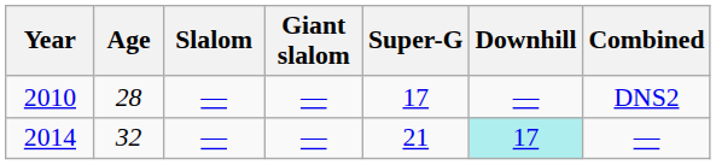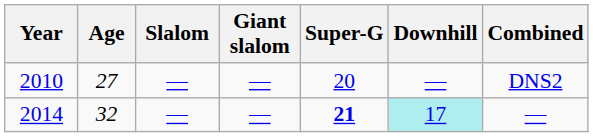 <table class=wikitable style="text-align:center">
 <tr>
 <th>  Year  </th>
 <th> Age </th>
 <th> Slalom </th>
 <th> Giant <br> slalom </th>
 <th>Super-G</th>
 <th>Downhill</th>
 <th>Combined</th>
 </tr>
 <tr>
 <td><a href='#'>2010</a></td>
-<td><em>28</em></td>
+<td><em>27</em></td>
 <td><a href='#'>—</a></td>
 <td><a href='#'>—</a></td>
-<td><a href='#'>17</a></td>
+<td><a href='#'>20</a></td>
 <td><a href='#'>—</a></td>
 <td><a href='#'>DNS2</a></td>
 </tr>
 <tr>
 <td><a href='#'>2014</a></td>
 <td><em>32</em></td>
 <td><a href='#'>—</a></td>
 <td><a href='#'>—</a></td>
-<td><a href='#'>21</a></td>
+<td><strong><a href='#'>21</a></strong></td>
 <td style="background: paleturquoise;"><a href='#'>17</a></td>
 <td><a href='#'>—</a></td>
 </tr>
 </table>
